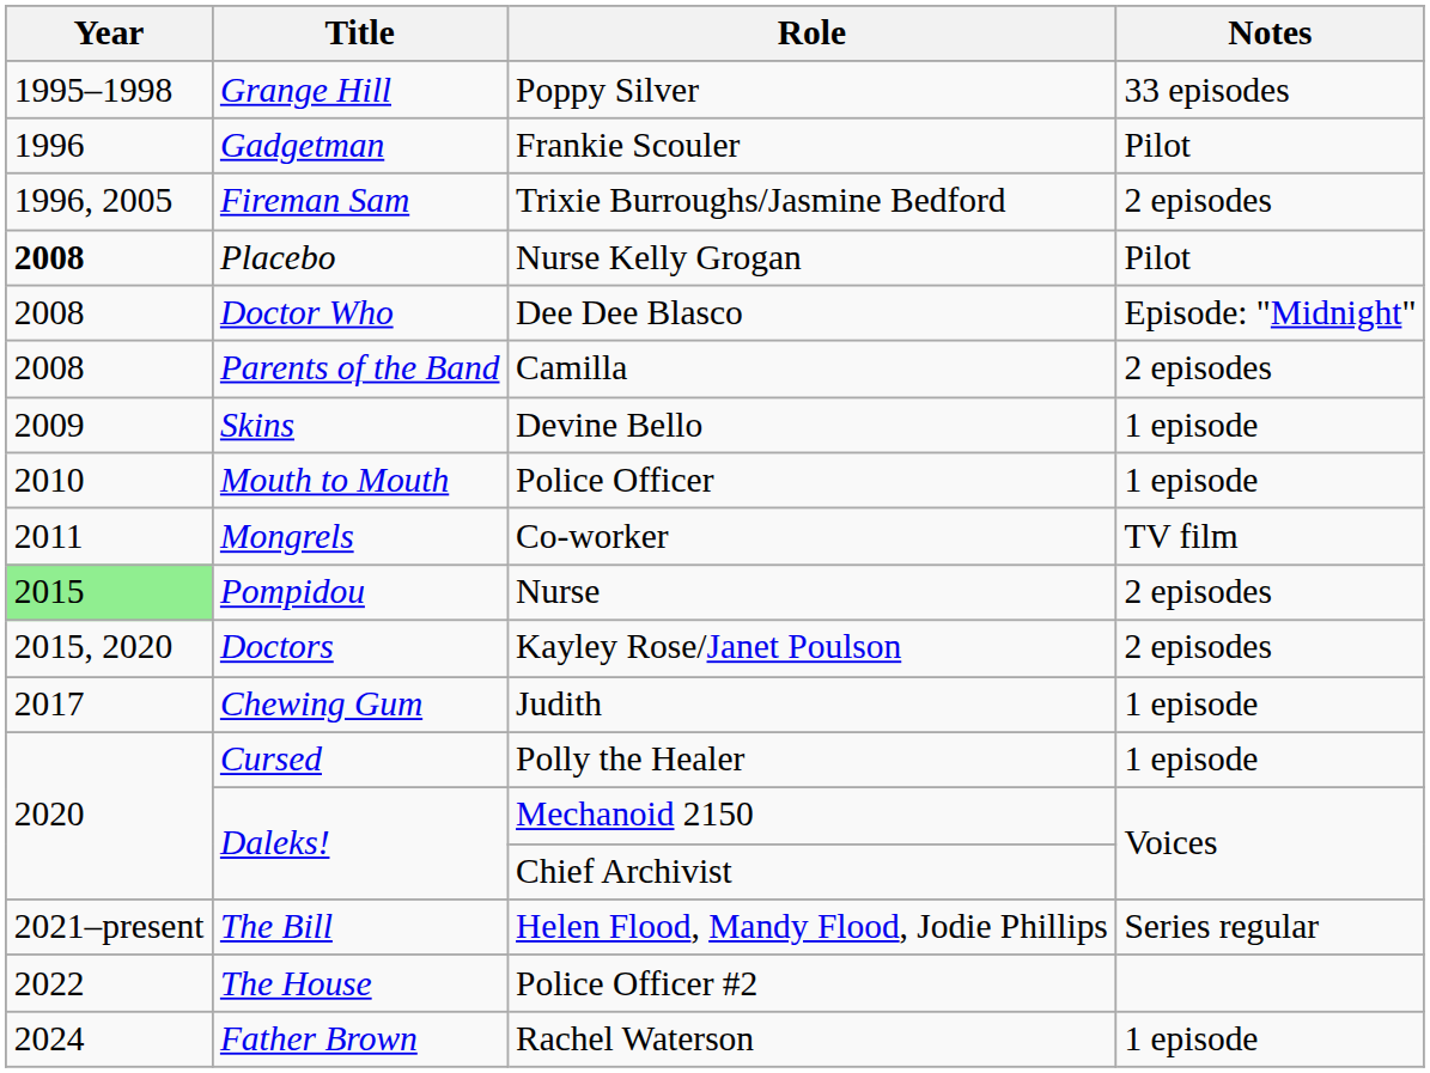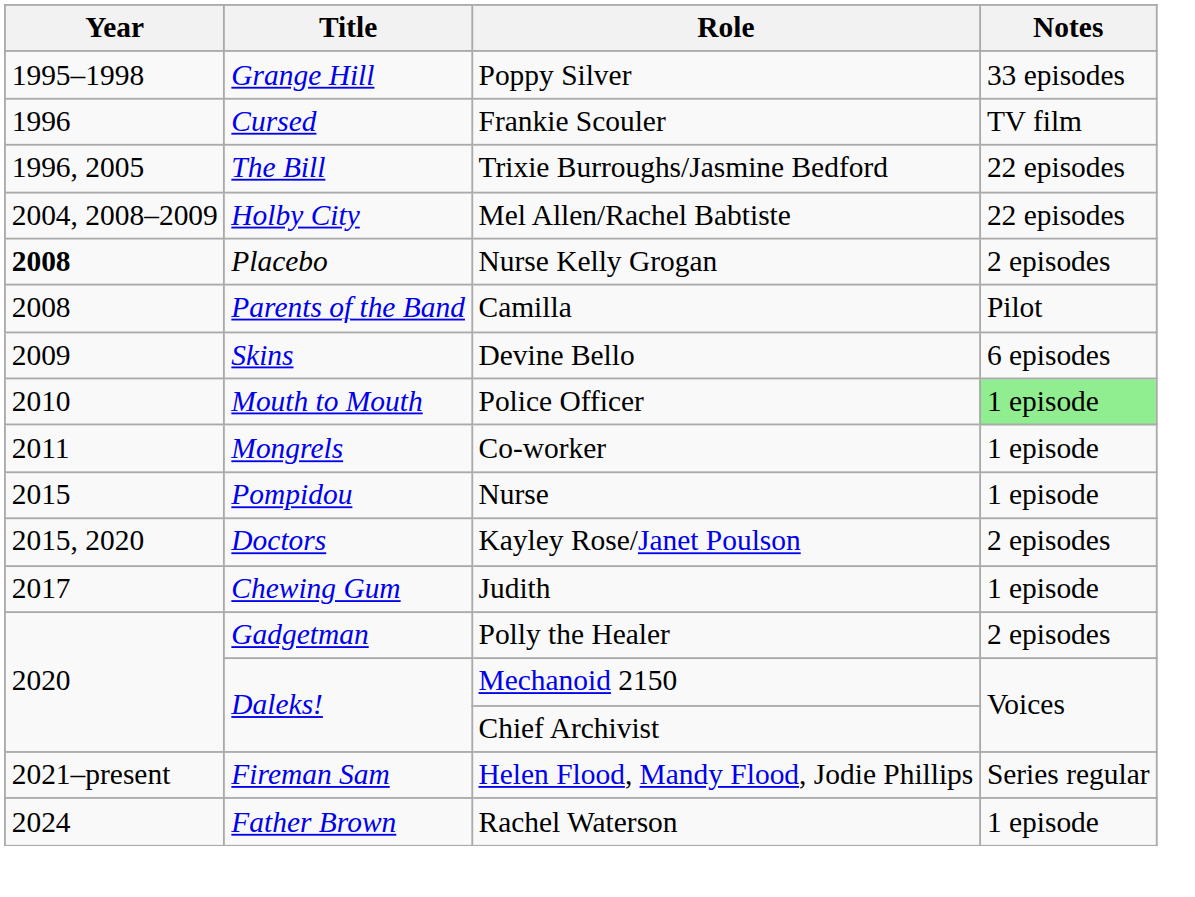 <table class="wikitable">
 <tr>
 <th>Year</th>
 <th>Title</th>
 <th>Role</th>
 <th>Notes</th>
 </tr>
 <tr>
 <td>1995–1998</td>
 <td><em><a href='#'>Grange Hill</a></em></td>
 <td>Poppy Silver</td>
 <td>33 episodes</td>
 </tr>
 <tr>
 <td>1996</td>
-<td><em><a href='#'>Gadgetman</a></em></td>
+<td><em><a href='#'>Cursed</a></em></td>
 <td>Frankie Scouler</td>
-<td>Pilot</td>
+<td>TV film</td>
 </tr>
 <tr>
 <td>1996, 2005</td>
-<td><em><a href='#'>Fireman Sam</a></em></td>
+<td><em><a href='#'>The Bill</a></em></td>
 <td>Trixie Burroughs/Jasmine Bedford</td>
-<td>2 episodes</td>
+<td>22 episodes</td>
+</tr>
+<tr>
+<td>2004, 2008–2009</td>
+<td><em><a href='#'>Holby City</a></em></td>
+<td>Mel Allen/Rachel Babtiste</td>
+<td>22 episodes</td>
 </tr>
 <tr>
 <td><strong>2008</strong></td>
 <td><em>Placebo</em></td>
 <td>Nurse Kelly Grogan</td>
-<td>Pilot</td>
-</tr>
-<tr>
-<td>2008</td>
-<td><em><a href='#'>Doctor Who</a></em></td>
-<td>Dee Dee Blasco</td>
-<td>Episode: "<a href='#'>Midnight</a>"</td>
+<td>2 episodes</td>
 </tr>
 <tr>
 <td>2008</td>
 <td><em><a href='#'>Parents of the Band</a></em></td>
 <td>Camilla</td>
-<td>2 episodes</td>
+<td>Pilot</td>
 </tr>
 <tr>
 <td>2009</td>
 <td><em><a href='#'>Skins</a></em></td>
 <td>Devine Bello</td>
-<td>1 episode</td>
+<td>6 episodes</td>
 </tr>
 <tr>
 <td>2010</td>
 <td><em><a href='#'>Mouth to Mouth</a></em></td>
 <td>Police Officer</td>
-<td>1 episode</td>
+<td style="background: lightgreen;">1 episode</td>
 </tr>
 <tr>
 <td>2011</td>
 <td><em><a href='#'>Mongrels</a></em></td>
 <td>Co-worker</td>
-<td>TV film</td>
+<td>1 episode</td>
 </tr>
 <tr>
-<td style="background: lightgreen;">2015</td>
+<td>2015</td>
 <td><em><a href='#'>Pompidou</a></em></td>
 <td>Nurse</td>
-<td>2 episodes</td>
+<td>1 episode</td>
 </tr>
 <tr>
 <td>2015, 2020</td>
 <td><em><a href='#'>Doctors</a></em></td>
 <td>Kayley Rose/<a href='#'>Janet Poulson</a></td>
 <td>2 episodes</td>
 </tr>
 <tr>
 <td>2017</td>
 <td><em><a href='#'>Chewing Gum</a></em></td>
 <td>Judith</td>
 <td>1 episode</td>
 </tr>
 <tr>
 <td rowspan="3">2020</td>
-<td><em><a href='#'>Cursed</a></em></td>
+<td><em><a href='#'>Gadgetman</a></em></td>
 <td>Polly the Healer</td>
-<td>1 episode</td>
+<td>2 episodes</td>
 </tr>
 <tr>
 <td rowspan="2"><em><a href='#'>Daleks!</a></em></td>
 <td><a href='#'>Mechanoid</a> 2150</td>
 <td rowspan="2">Voices</td>
 </tr>
 <tr>
 <td>Chief Archivist</td>
 </tr>
 <tr>
 <td>2021–present</td>
-<td><em><a href='#'>The Bill</a></em></td>
+<td><em><a href='#'>Fireman Sam</a></em></td>
 <td><a href='#'>Helen Flood</a>, <a href='#'>Mandy Flood</a>, Jodie Phillips</td>
 <td>Series regular</td>
-</tr>
-<tr>
-<td>2022</td>
-<td><em><a href='#'>The House</a></em></td>
-<td>Police Officer #2</td>
-<td></td>
 </tr>
 <tr>
 <td>2024</td>
 <td><em><a href='#'>Father Brown</a></em></td>
 <td>Rachel Waterson</td>
 <td>1 episode</td>
 </tr>
 </table>
